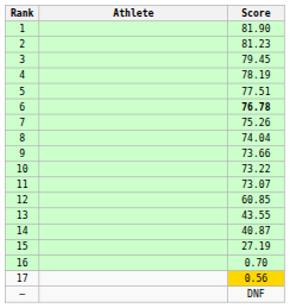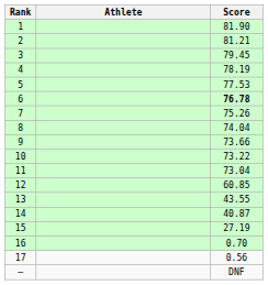 <table class=wikitable style="text-align:center">
 <tr>
 <th width=40>Rank</th>
 <th width=250>Athlete</th>
 <th width=70>Score</th>
 </tr>
 <tr bgcolor=ccffcc>
 <td>1</td>
 <td align=left></td>
 <td>81.90</td>
 </tr>
 <tr bgcolor=ccffcc>
 <td>2</td>
 <td align=left></td>
-<td>81.23</td>
+<td>81.21</td>
 </tr>
 <tr bgcolor=ccffcc>
 <td>3</td>
 <td align=left></td>
 <td>79.45</td>
 </tr>
 <tr bgcolor=ccffcc>
 <td>4</td>
 <td align=left></td>
 <td>78.19</td>
 </tr>
 <tr bgcolor=ccffcc>
 <td>5</td>
 <td align=left></td>
-<td>77.51</td>
+<td>77.53</td>
 </tr>
 <tr bgcolor=ccffcc>
 <td>6</td>
 <td align=left></td>
 <td><strong>76.78</strong></td>
 </tr>
 <tr bgcolor=ccffcc>
 <td>7</td>
 <td align=left></td>
 <td>75.26</td>
 </tr>
 <tr bgcolor=ccffcc>
 <td>8</td>
 <td align=left></td>
 <td>74.04</td>
 </tr>
 <tr bgcolor=ccffcc>
 <td>9</td>
 <td align=left></td>
 <td>73.66</td>
 </tr>
 <tr bgcolor=ccffcc>
 <td>10</td>
 <td align=left></td>
 <td>73.22</td>
 </tr>
 <tr bgcolor=ccffcc>
 <td>11</td>
 <td align=left></td>
-<td>73.07</td>
+<td>73.04</td>
 </tr>
 <tr bgcolor=ccffcc>
 <td>12</td>
 <td align=left></td>
 <td>60.85</td>
 </tr>
 <tr bgcolor=ccffcc>
 <td>13</td>
 <td align=left></td>
 <td>43.55</td>
 </tr>
 <tr bgcolor=ccffcc>
 <td>14</td>
 <td align=left></td>
 <td>40.87</td>
 </tr>
 <tr bgcolor=ccffcc>
 <td>15</td>
 <td align=left></td>
 <td>27.19</td>
 </tr>
 <tr bgcolor=ccffcc>
 <td>16</td>
 <td align=left></td>
 <td>0.70</td>
 </tr>
 <tr>
 <td>17</td>
 <td align=left></td>
-<td style="background: gold;">0.56</td>
+<td>0.56</td>
 </tr>
 <tr>
 <td>—</td>
 <td align=left></td>
 <td>DNF</td>
 </tr>
 </table>
